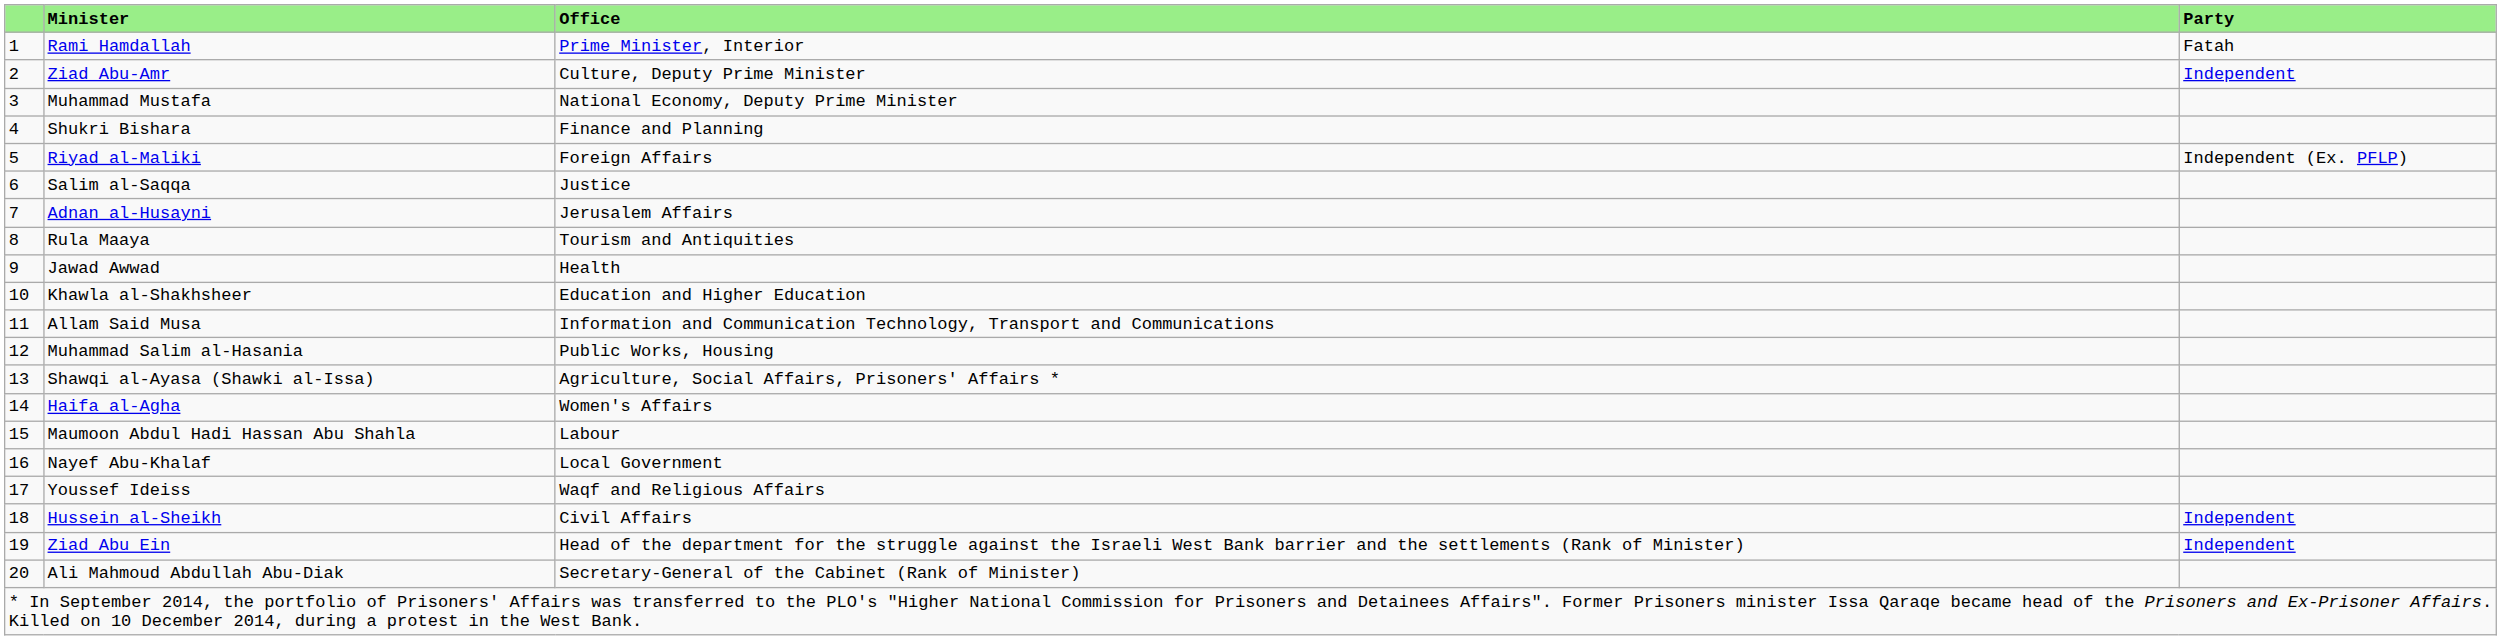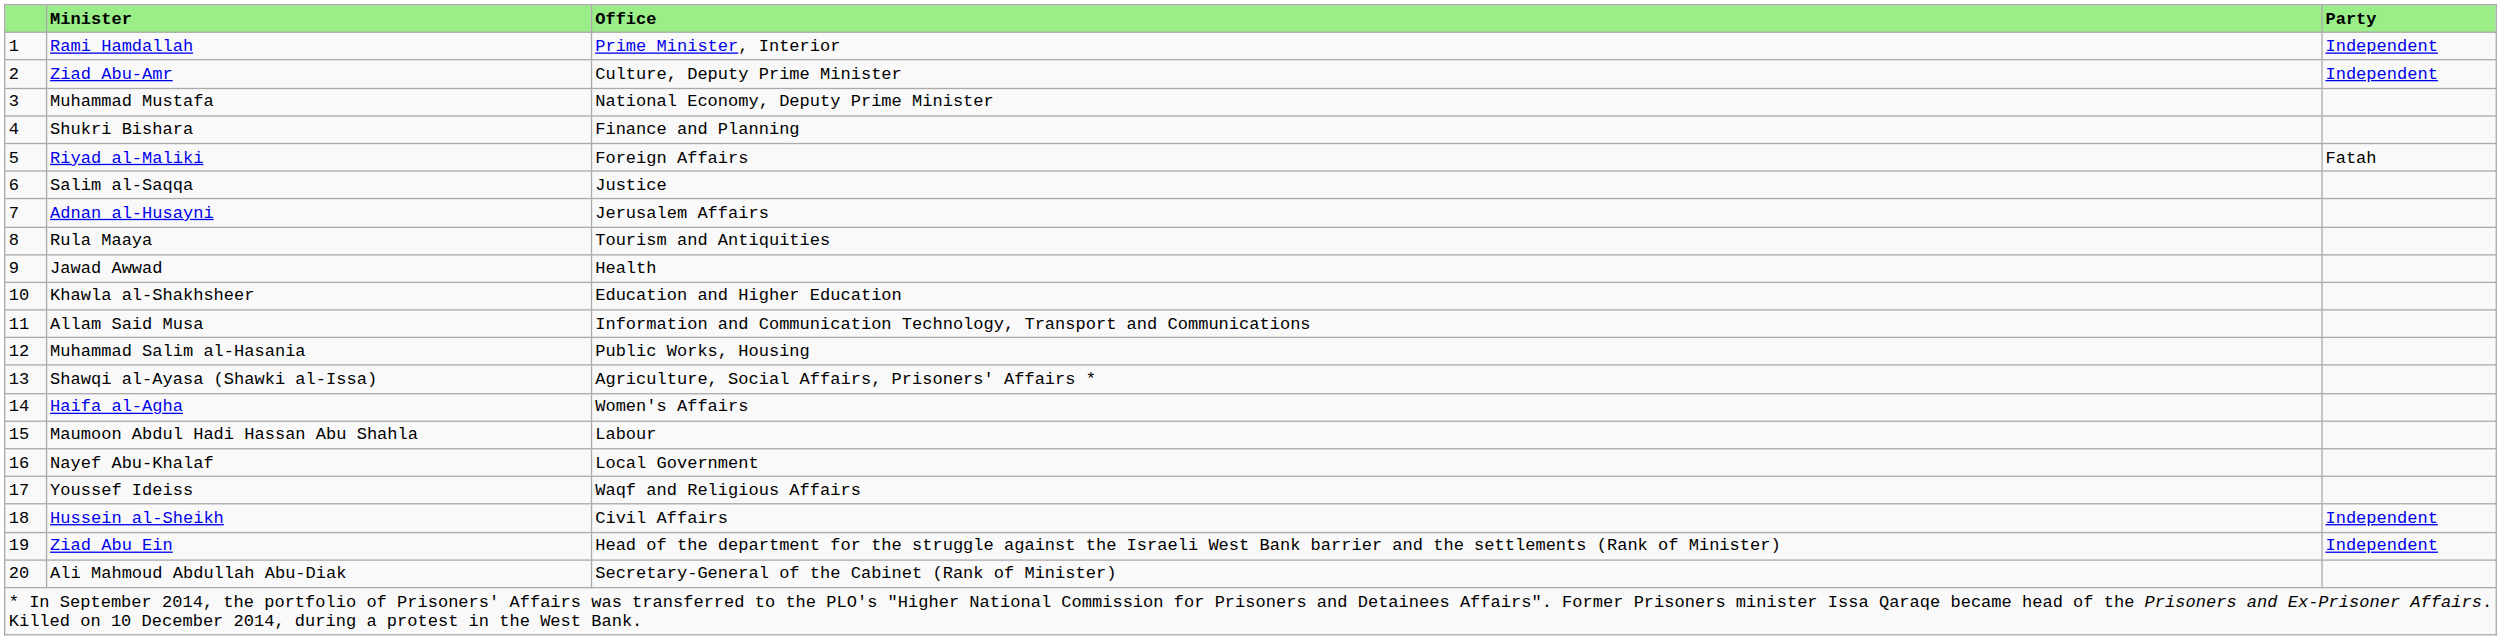 <table class="wikitable">
 <tr style="background:#99ee88;">
 <td></td>
 <td><strong>Minister</strong></td>
 <td><strong>Office</strong></td>
 <td><strong>Party</strong></td>
 </tr>
 <tr>
 <td>1</td>
 <td><a href='#'>Rami Hamdallah</a></td>
 <td><a href='#'>Prime Minister</a>, Interior</td>
-<td>Fatah</td>
+<td><a href='#'>Independent</a></td>
 </tr>
 <tr>
 <td>2</td>
 <td><a href='#'>Ziad Abu-Amr</a></td>
 <td>Culture, Deputy Prime Minister</td>
 <td><a href='#'>Independent</a></td>
 </tr>
 <tr>
 <td>3</td>
 <td>Muhammad Mustafa</td>
 <td>National Economy, Deputy Prime Minister</td>
 <td></td>
 </tr>
 <tr>
 <td>4</td>
 <td>Shukri Bishara</td>
 <td>Finance and Planning</td>
 <td></td>
 </tr>
 <tr>
 <td>5</td>
 <td><a href='#'>Riyad al-Maliki</a></td>
 <td>Foreign Affairs</td>
-<td>Independent (Ex. <a href='#'>PFLP</a>)</td>
+<td>Fatah</td>
 </tr>
 <tr>
 <td>6</td>
 <td>Salim al-Saqqa</td>
 <td>Justice</td>
 <td></td>
 </tr>
 <tr>
 <td>7</td>
 <td><a href='#'>Adnan al-Husayni</a></td>
 <td>Jerusalem Affairs</td>
 <td></td>
 </tr>
 <tr>
 <td>8</td>
 <td>Rula Maaya</td>
 <td>Tourism and Antiquities</td>
 <td></td>
 </tr>
 <tr>
 <td>9</td>
 <td>Jawad Awwad</td>
 <td>Health</td>
 <td></td>
 </tr>
 <tr>
 <td>10</td>
 <td>Khawla al-Shakhsheer</td>
 <td>Education and Higher Education</td>
 <td></td>
 </tr>
 <tr>
 <td>11</td>
 <td>Allam Said Musa</td>
 <td>Information and Communication Technology, Transport and Communications</td>
 <td></td>
 </tr>
 <tr>
 <td>12</td>
 <td>Muhammad Salim al-Hasania</td>
 <td>Public Works, Housing</td>
 <td></td>
 </tr>
 <tr>
 <td>13</td>
 <td>Shawqi al-Ayasa (Shawki al-Issa)</td>
 <td>Agriculture, Social Affairs, Prisoners' Affairs *</td>
 <td></td>
 </tr>
 <tr>
 <td>14</td>
 <td><a href='#'>Haifa al-Agha</a></td>
 <td>Women's Affairs</td>
 <td></td>
 </tr>
 <tr>
 <td>15</td>
 <td>Maumoon Abdul Hadi Hassan Abu Shahla</td>
 <td>Labour</td>
 <td></td>
 </tr>
 <tr>
 <td>16</td>
 <td>Nayef Abu-Khalaf</td>
 <td>Local Government</td>
 <td></td>
 </tr>
 <tr>
 <td>17</td>
 <td>Youssef Ideiss</td>
 <td>Waqf and Religious Affairs</td>
 <td></td>
 </tr>
 <tr>
 <td>18</td>
 <td><a href='#'>Hussein al-Sheikh</a></td>
 <td>Civil Affairs </td>
 <td><a href='#'>Independent</a></td>
 </tr>
 <tr>
 <td>19</td>
 <td><a href='#'>Ziad Abu Ein</a></td>
 <td>Head of the department for the struggle against the Israeli West Bank barrier and the settlements (Rank of Minister) </td>
 <td><a href='#'>Independent</a></td>
 </tr>
 <tr>
 <td>20</td>
 <td>Ali Mahmoud Abdullah Abu-Diak</td>
 <td>Secretary-General of the Cabinet (Rank of Minister)</td>
 <td></td>
 </tr>
 <tr>
 <td colspan=4>* In September 2014, the portfolio of Prisoners' Affairs was transferred to the PLO's "Higher National Commission for Prisoners and Detainees Affairs". Former Prisoners minister Issa Qaraqe became head of the <em>Prisoners and Ex-Prisoner Affairs</em>.<br> Killed on 10 December 2014, during a protest in the West Bank.</td>
 </tr>
 </table>
